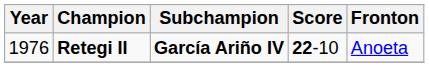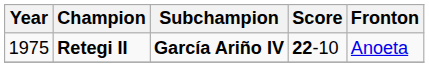 <table class="wikitable">
 <tr>
 <th>Year</th>
 <th>Champion</th>
 <th>Subchampion</th>
 <th>Score</th>
 <th>Fronton</th>
 </tr>
 <tr>
-<td>1976</td>
+<td>1975</td>
 <td><strong>Retegi II</strong></td>
 <td><strong>García Ariño IV</strong></td>
 <td><strong>22</strong>-10</td>
 <td><a href='#'>Anoeta</a></td>
 </tr>
 <tr>
 </tr>
 </table>
